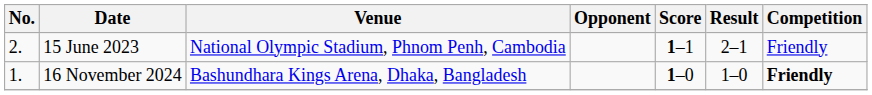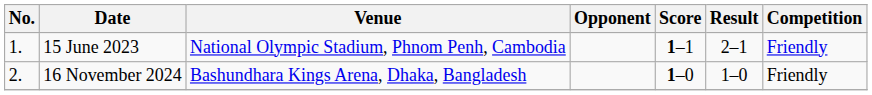 <table class="wikitable" style="font-size:100%;">
 <tr>
 <th>No.</th>
 <th>Date</th>
 <th>Venue</th>
 <th>Opponent</th>
 <th>Score</th>
 <th>Result</th>
 <th>Competition</th>
 </tr>
 <tr>
-<td>2.</td>
+<td>1.</td>
 <td>15 June 2023</td>
 <td><a href='#'>National Olympic Stadium</a>, <a href='#'>Phnom Penh</a>, <a href='#'>Cambodia</a></td>
 <td></td>
 <td align=center><strong>1</strong>–1</td>
 <td align=center>2–1</td>
 <td><a href='#'>Friendly</a></td>
 </tr>
 <tr>
-<td>1.</td>
+<td>2.</td>
 <td>16 November 2024</td>
 <td><a href='#'>Bashundhara Kings Arena</a>, <a href='#'>Dhaka</a>, <a href='#'>Bangladesh</a></td>
 <td></td>
 <td align=center><strong>1</strong>–0</td>
 <td align=center>1–0</td>
-<td><strong>Friendly</strong></td>
+<td>Friendly</td>
 </tr>
 <tr>
 </tr>
 </table>
